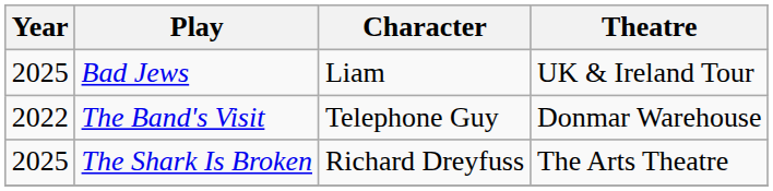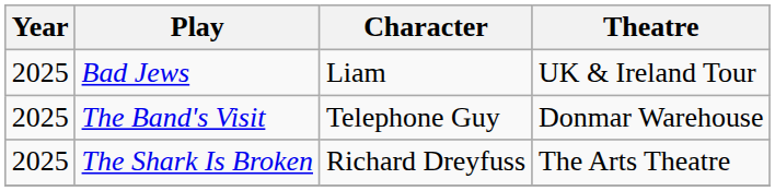 <table class="wikitable">
 <tr>
 <th>Year</th>
 <th>Play</th>
 <th>Character</th>
 <th>Theatre</th>
 </tr>
 <tr>
 <td>2025</td>
 <td><em><a href='#'>Bad Jews</a></em></td>
 <td>Liam</td>
 <td>UK & Ireland Tour</td>
 </tr>
 <tr>
-<td>2022</td>
+<td>2025</td>
 <td><em><a href='#'>The Band's Visit</a></em></td>
 <td>Telephone Guy</td>
 <td>Donmar Warehouse</td>
 </tr>
 <tr>
 <td>2025</td>
 <td><em><a href='#'>The Shark Is Broken</a></em></td>
 <td>Richard Dreyfuss</td>
 <td>The Arts Theatre</td>
 </tr>
 <tr>
 </tr>
 </table>
